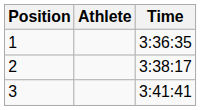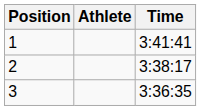 <table class="wikitable">
 <tr>
 <th>Position</th>
 <th>Athlete</th>
 <th>Time</th>
 </tr>
 <tr>
 <td>1</td>
 <td></td>
-<td>3:36:35</td>
+<td>3:41:41</td>
 </tr>
 <tr>
 <td>2</td>
 <td></td>
 <td>3:38:17</td>
 </tr>
 <tr>
 <td>3</td>
 <td></td>
-<td>3:41:41</td>
+<td>3:36:35</td>
 </tr>
 </table>
